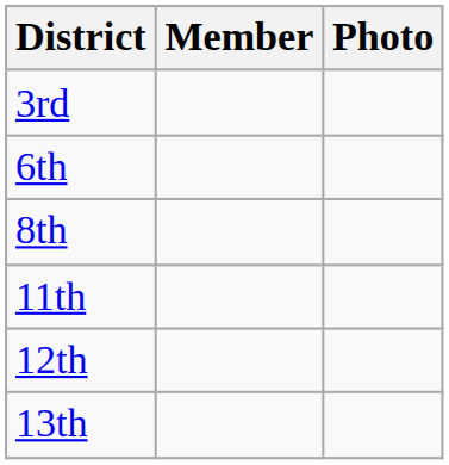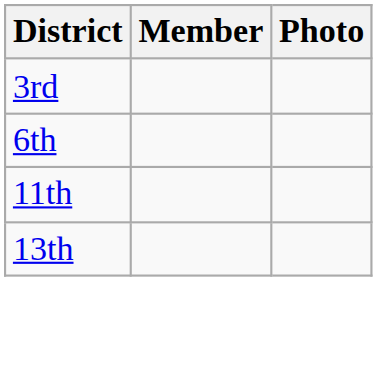 <table class="wikitable sortable">
 <tr>
 <th>District</th>
 <th>Member</th>
 <th>Photo</th>
 </tr>
 <tr>
 <td><a href='#'>3rd</a></td>
 <td></td>
 <td></td>
 </tr>
 <tr>
 <td><a href='#'>6th</a></td>
 <td></td>
 <td></td>
 </tr>
 <tr>
-<td><a href='#'>8th</a></td>
-<td></td>
-<td></td>
-</tr>
-<tr>
 <td><a href='#'>11th</a></td>
-<td></td>
-<td></td>
-</tr>
-<tr>
-<td><a href='#'>12th</a></td>
 <td></td>
 <td></td>
 </tr>
 <tr>
 <td><a href='#'>13th</a></td>
 <td></td>
 <td></td>
 </tr>
 </table>
